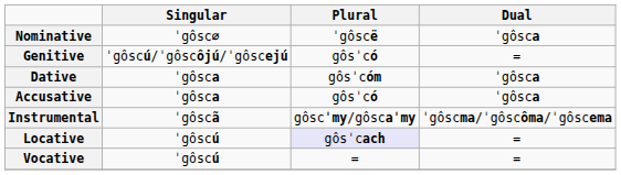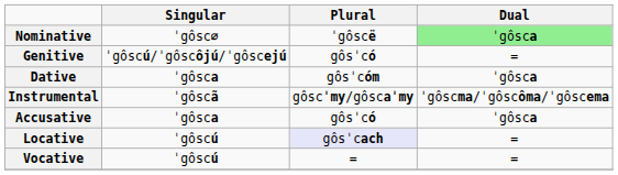 <table class="wikitable" style="text-align:center">
 <tr>
 <td></td>
 <th>Singular</th>
 <th>Plural</th>
 <th>Dual</th>
 </tr>
 <tr>
 <th>Nominative</th>
 <td>ˈgôsc<strong>∅</strong></td>
 <td>ˈgôsc<strong>ë</strong></td>
-<td>ˈgôsc<strong>a</strong></td>
+<td style="background: lightgreen;">ˈgôsc<strong>a</strong></td>
 </tr>
 <tr>
 <th>Genitive</th>
 <td>ˈgôsc<strong>ú</strong>/ˈgôsc<strong>ôjú</strong>/ˈgôsc<strong>ejú</strong></td>
 <td>gôsˈc<strong>ó</strong></td>
 <td>= </td>
 </tr>
 <tr>
 <th>Dative</th>
 <td>ˈgôsc<strong>a</strong></td>
 <td>gôsˈc<strong>óm</strong></td>
 <td>ˈgôsc<strong>a</strong></td>
 </tr>
 <tr>
+<th>Instrumental</th>
+<td>ˈgôsc<strong>ã</strong></td>
+<td>gôsc<strong>ˈmy</strong>/gôsc<strong>aˈmy</strong></td>
+<td>ˈgôsc<strong>ma</strong>/ˈgôsc<strong>ôma</strong>/ˈgôsc<strong>ema</strong></td>
+</tr>
+<tr>
 <th>Accusative</th>
 <td>ˈgôsc<strong>a</strong></td>
 <td>gôsˈc<strong>ó</strong></td>
 <td>ˈgôsc<strong>a</strong></td>
-</tr>
-<tr>
-<th>Instrumental</th>
-<td>ˈgôsc<strong>ã</strong></td>
-<td>gôsc<strong>ˈmy</strong>/gôsc<strong>aˈmy</strong></td>
-<td>ˈgôsc<strong>ma</strong>/ˈgôsc<strong>ôma</strong>/ˈgôsc<strong>ema</strong></td>
 </tr>
 <tr>
 <th>Locative</th>
 <td>ˈgôsc<strong>ú</strong></td>
 <td style="background: lavender;">gôsˈc<strong>ach</strong></td>
 <td>= </td>
 </tr>
 <tr>
 <th>Vocative</th>
 <td>ˈgôsc<strong>ú</strong></td>
 <td>= </td>
 <td>= </td>
 </tr>
 <tr>
 </tr>
 </table>
